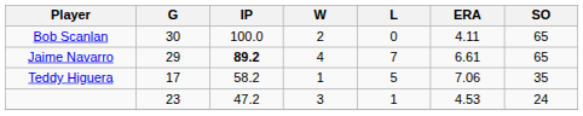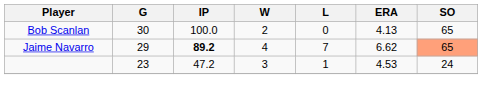 <table class="wikitable sortable">
 <tr>
 <th bgcolor="#DDDDFF" width="16%">Player</th>
 <th bgcolor="#DDDDFF" width="9%">G</th>
 <th bgcolor="#DDDDFF" width="9%">IP</th>
 <th bgcolor="#DDDDFF" width="9%">W</th>
 <th bgcolor="#DDDDFF" width="9%">L</th>
 <th bgcolor="#DDDDFF" width="9%">ERA</th>
 <th bgcolor="#DDDDFF" width="9%">SO</th>
 </tr>
 <tr align="center">
 <td><a href='#'>Bob Scanlan</a></td>
 <td>30</td>
 <td>100.0</td>
 <td>2</td>
 <td>0</td>
-<td>4.11</td>
+<td>4.13</td>
 <td>65</td>
 </tr>
 <tr align=center>
 <td><a href='#'>Jaime Navarro</a></td>
 <td>29</td>
 <td><strong>89.2</strong></td>
 <td>4</td>
 <td>7</td>
-<td>6.61</td>
-<td>65</td>
-</tr>
-<tr align=center>
-<td><a href='#'>Teddy Higuera</a></td>
-<td>17</td>
-<td>58.2</td>
-<td>1</td>
-<td>5</td>
-<td>7.06</td>
-<td>35</td>
+<td>6.62</td>
+<td style="background: lightsalmon;">65</td>
 </tr>
 <tr align=center>
 <td></td>
 <td>23</td>
 <td>47.2</td>
 <td>3</td>
 <td>1</td>
 <td>4.53</td>
 <td>24</td>
 </tr>
 <tr align="center">
 </tr>
 </table>
